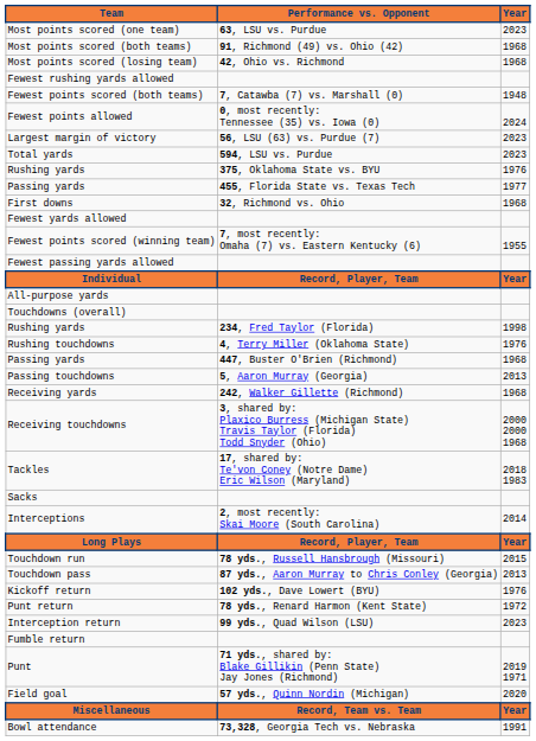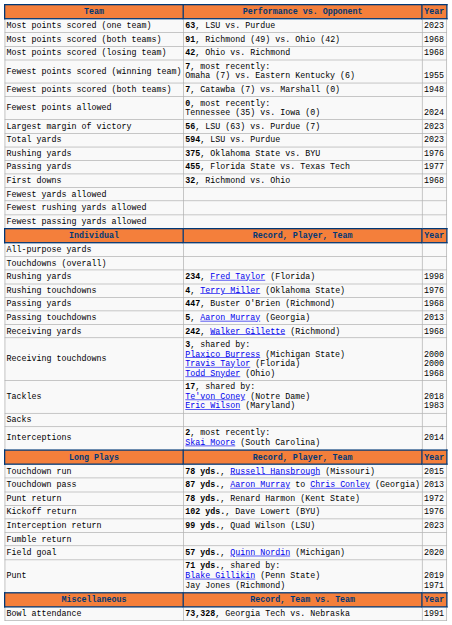 <table class="wikitable">
 <tr>
 <th style="background:#f47f3b; color:#003876; border: 2px solid #003876;">Team</th>
 <th style="background:#f47f3b; color:#003876; border: 2px solid #003876;">Performance vs. Opponent</th>
 <th style="background:#f47f3b; color:#003876; border: 2px solid #003876;">Year</th>
 </tr>
 <tr>
 <td>Most points scored (one team)</td>
 <td><strong>63</strong>, LSU vs. Purdue</td>
 <td>2023</td>
 </tr>
 <tr>
 <td>Most points scored (both teams)</td>
 <td><strong>91</strong>, Richmond (49) vs. Ohio (42)</td>
 <td>1968</td>
 </tr>
 <tr>
 <td>Most points scored (losing team)</td>
 <td><strong>42</strong>, Ohio vs. Richmond</td>
 <td>1968</td>
 </tr>
 <tr>
-<td>Fewest rushing yards allowed</td>
-<td></td>
-<td></td>
+<td>Fewest points scored (winning team)</td>
+<td><strong>7</strong>, most recently:<br>Omaha (7) vs. Eastern Kentucky (6)</td>
+<td><br>1955</td>
 </tr>
 <tr>
 <td>Fewest points scored (both teams)</td>
 <td><strong>7</strong>, Catawba (7) vs. Marshall (0)</td>
 <td>1948</td>
 </tr>
 <tr>
 <td>Fewest points allowed</td>
 <td><strong>0</strong>, most recently:<br>Tennessee (35) vs. Iowa (0)</td>
 <td><br>2024</td>
 </tr>
 <tr>
 <td>Largest margin of victory</td>
 <td><strong>56</strong>, LSU (63) vs. Purdue (7)</td>
 <td>2023</td>
 </tr>
 <tr>
 <td>Total yards</td>
 <td><strong>594</strong>, LSU vs. Purdue</td>
 <td>2023</td>
 </tr>
 <tr>
 <td>Rushing yards</td>
 <td><strong>375</strong>, Oklahoma State vs. BYU</td>
 <td>1976</td>
 </tr>
 <tr>
 <td>Passing yards</td>
 <td><strong>455</strong>, Florida State vs. Texas Tech</td>
 <td>1977</td>
 </tr>
 <tr>
 <td>First downs</td>
 <td><strong>32</strong>, Richmond vs. Ohio</td>
 <td>1968</td>
 </tr>
 <tr>
 <td>Fewest yards allowed</td>
 <td></td>
 <td></td>
 </tr>
 <tr>
-<td>Fewest points scored (winning team)</td>
-<td><strong>7</strong>, most recently:<br>Omaha (7) vs. Eastern Kentucky (6)</td>
-<td><br>1955</td>
+<td>Fewest rushing yards allowed</td>
+<td></td>
+<td></td>
 </tr>
 <tr>
 <td>Fewest passing yards allowed</td>
 <td></td>
 <td></td>
 </tr>
 <tr>
 <th style="background:#f47f3b; color:#003876; border: 2px solid #003876;">Individual</th>
 <th style="background:#f47f3b; color:#003876; border: 2px solid #003876;">Record, Player, Team</th>
 <th style="background:#f47f3b; color:#003876; border: 2px solid #003876;">Year</th>
 </tr>
 <tr>
 <td>All-purpose yards</td>
 <td></td>
 <td></td>
 </tr>
 <tr>
 <td>Touchdowns (overall)</td>
 <td></td>
 <td></td>
 </tr>
 <tr>
 <td>Rushing yards</td>
 <td><strong>234</strong>, <a href='#'>Fred Taylor</a> (Florida)</td>
 <td>1998</td>
 </tr>
 <tr>
 <td>Rushing touchdowns</td>
 <td><strong>4</strong>, <a href='#'>Terry Miller</a> (Oklahoma State)</td>
 <td>1976</td>
 </tr>
 <tr>
 <td>Passing yards</td>
 <td><strong>447</strong>, Buster O'Brien (Richmond)</td>
 <td>1968</td>
 </tr>
 <tr>
 <td>Passing touchdowns</td>
 <td><strong>5</strong>, <a href='#'>Aaron Murray</a> (Georgia)</td>
 <td>2013</td>
 </tr>
 <tr>
 <td>Receiving yards</td>
 <td><strong>242</strong>, <a href='#'>Walker Gillette</a> (Richmond)</td>
 <td>1968</td>
 </tr>
 <tr>
 <td>Receiving touchdowns</td>
 <td><strong>3</strong>, shared by:<br><a href='#'>Plaxico Burress</a> (Michigan State)<br><a href='#'>Travis Taylor</a> (Florida) <br><a href='#'>Todd Snyder</a> (Ohio)</td>
 <td><br>2000<br>2000<br>1968</td>
 </tr>
 <tr>
 <td>Tackles</td>
 <td><strong>17</strong>, shared by:<br><a href='#'>Te'von Coney</a> (Notre Dame)<br><a href='#'>Eric Wilson</a> (Maryland)</td>
 <td><br>2018<br>1983</td>
 </tr>
 <tr>
 <td>Sacks</td>
 <td></td>
 <td></td>
 </tr>
 <tr>
 <td>Interceptions</td>
 <td><strong>2</strong>, most recently:<br><a href='#'>Skai Moore</a> (South Carolina)</td>
 <td>2014</td>
 </tr>
 <tr>
 <th style="background:#f47f3b; color:#003876; border: 2px solid #003876;">Long Plays</th>
 <th style="background:#f47f3b; color:#003876; border: 2px solid #003876;">Record, Player, Team</th>
 <th style="background:#f47f3b; color:#003876; border: 2px solid #003876;">Year</th>
 </tr>
 <tr>
 <td>Touchdown run</td>
 <td><strong>78 yds.</strong>, <a href='#'>Russell Hansbrough</a> (Missouri)</td>
 <td>2015</td>
 </tr>
 <tr>
 <td>Touchdown pass</td>
 <td><strong>87 yds.</strong>, <a href='#'>Aaron Murray</a> to <a href='#'>Chris Conley</a> (Georgia)</td>
 <td>2013</td>
 </tr>
 <tr>
+<td>Punt return</td>
+<td><strong>78 yds.</strong>, Renard Harmon (Kent State)</td>
+<td>1972</td>
+</tr>
+<tr>
 <td>Kickoff return</td>
 <td><strong>102 yds.</strong>, Dave Lowert (BYU)</td>
 <td>1976</td>
-</tr>
-<tr>
-<td>Punt return</td>
-<td><strong>78 yds.</strong>, Renard Harmon (Kent State)</td>
-<td>1972</td>
 </tr>
 <tr>
 <td>Interception return</td>
 <td><strong>99 yds.</strong>, Quad Wilson (LSU)</td>
 <td>2023</td>
 </tr>
 <tr>
 <td>Fumble return</td>
 <td></td>
 <td></td>
 </tr>
 <tr>
+<td>Field goal</td>
+<td><strong>57 yds.</strong>, <a href='#'>Quinn Nordin</a> (Michigan)</td>
+<td>2020</td>
+</tr>
+<tr>
 <td>Punt</td>
 <td><strong>71 yds.</strong>, shared by:<br><a href='#'>Blake Gillikin</a> (Penn State)<br>Jay Jones (Richmond)</td>
 <td><br>2019<br>1971</td>
-</tr>
-<tr>
-<td>Field goal</td>
-<td><strong>57 yds.</strong>, <a href='#'>Quinn Nordin</a> (Michigan)</td>
-<td>2020</td>
 </tr>
 <tr>
 <th style="background:#f47f3b; color:#003876; border: 2px solid #003876;">Miscellaneous</th>
 <th style="background:#f47f3b; color:#003876; border: 2px solid #003876;">Record, Team vs. Team</th>
 <th style="background:#f47f3b; color:#003876; border: 2px solid #003876;">Year</th>
 </tr>
 <tr>
 <td>Bowl attendance</td>
 <td><strong>73,328</strong>, Georgia Tech vs. Nebraska</td>
 <td>1991</td>
 </tr>
 </table>
